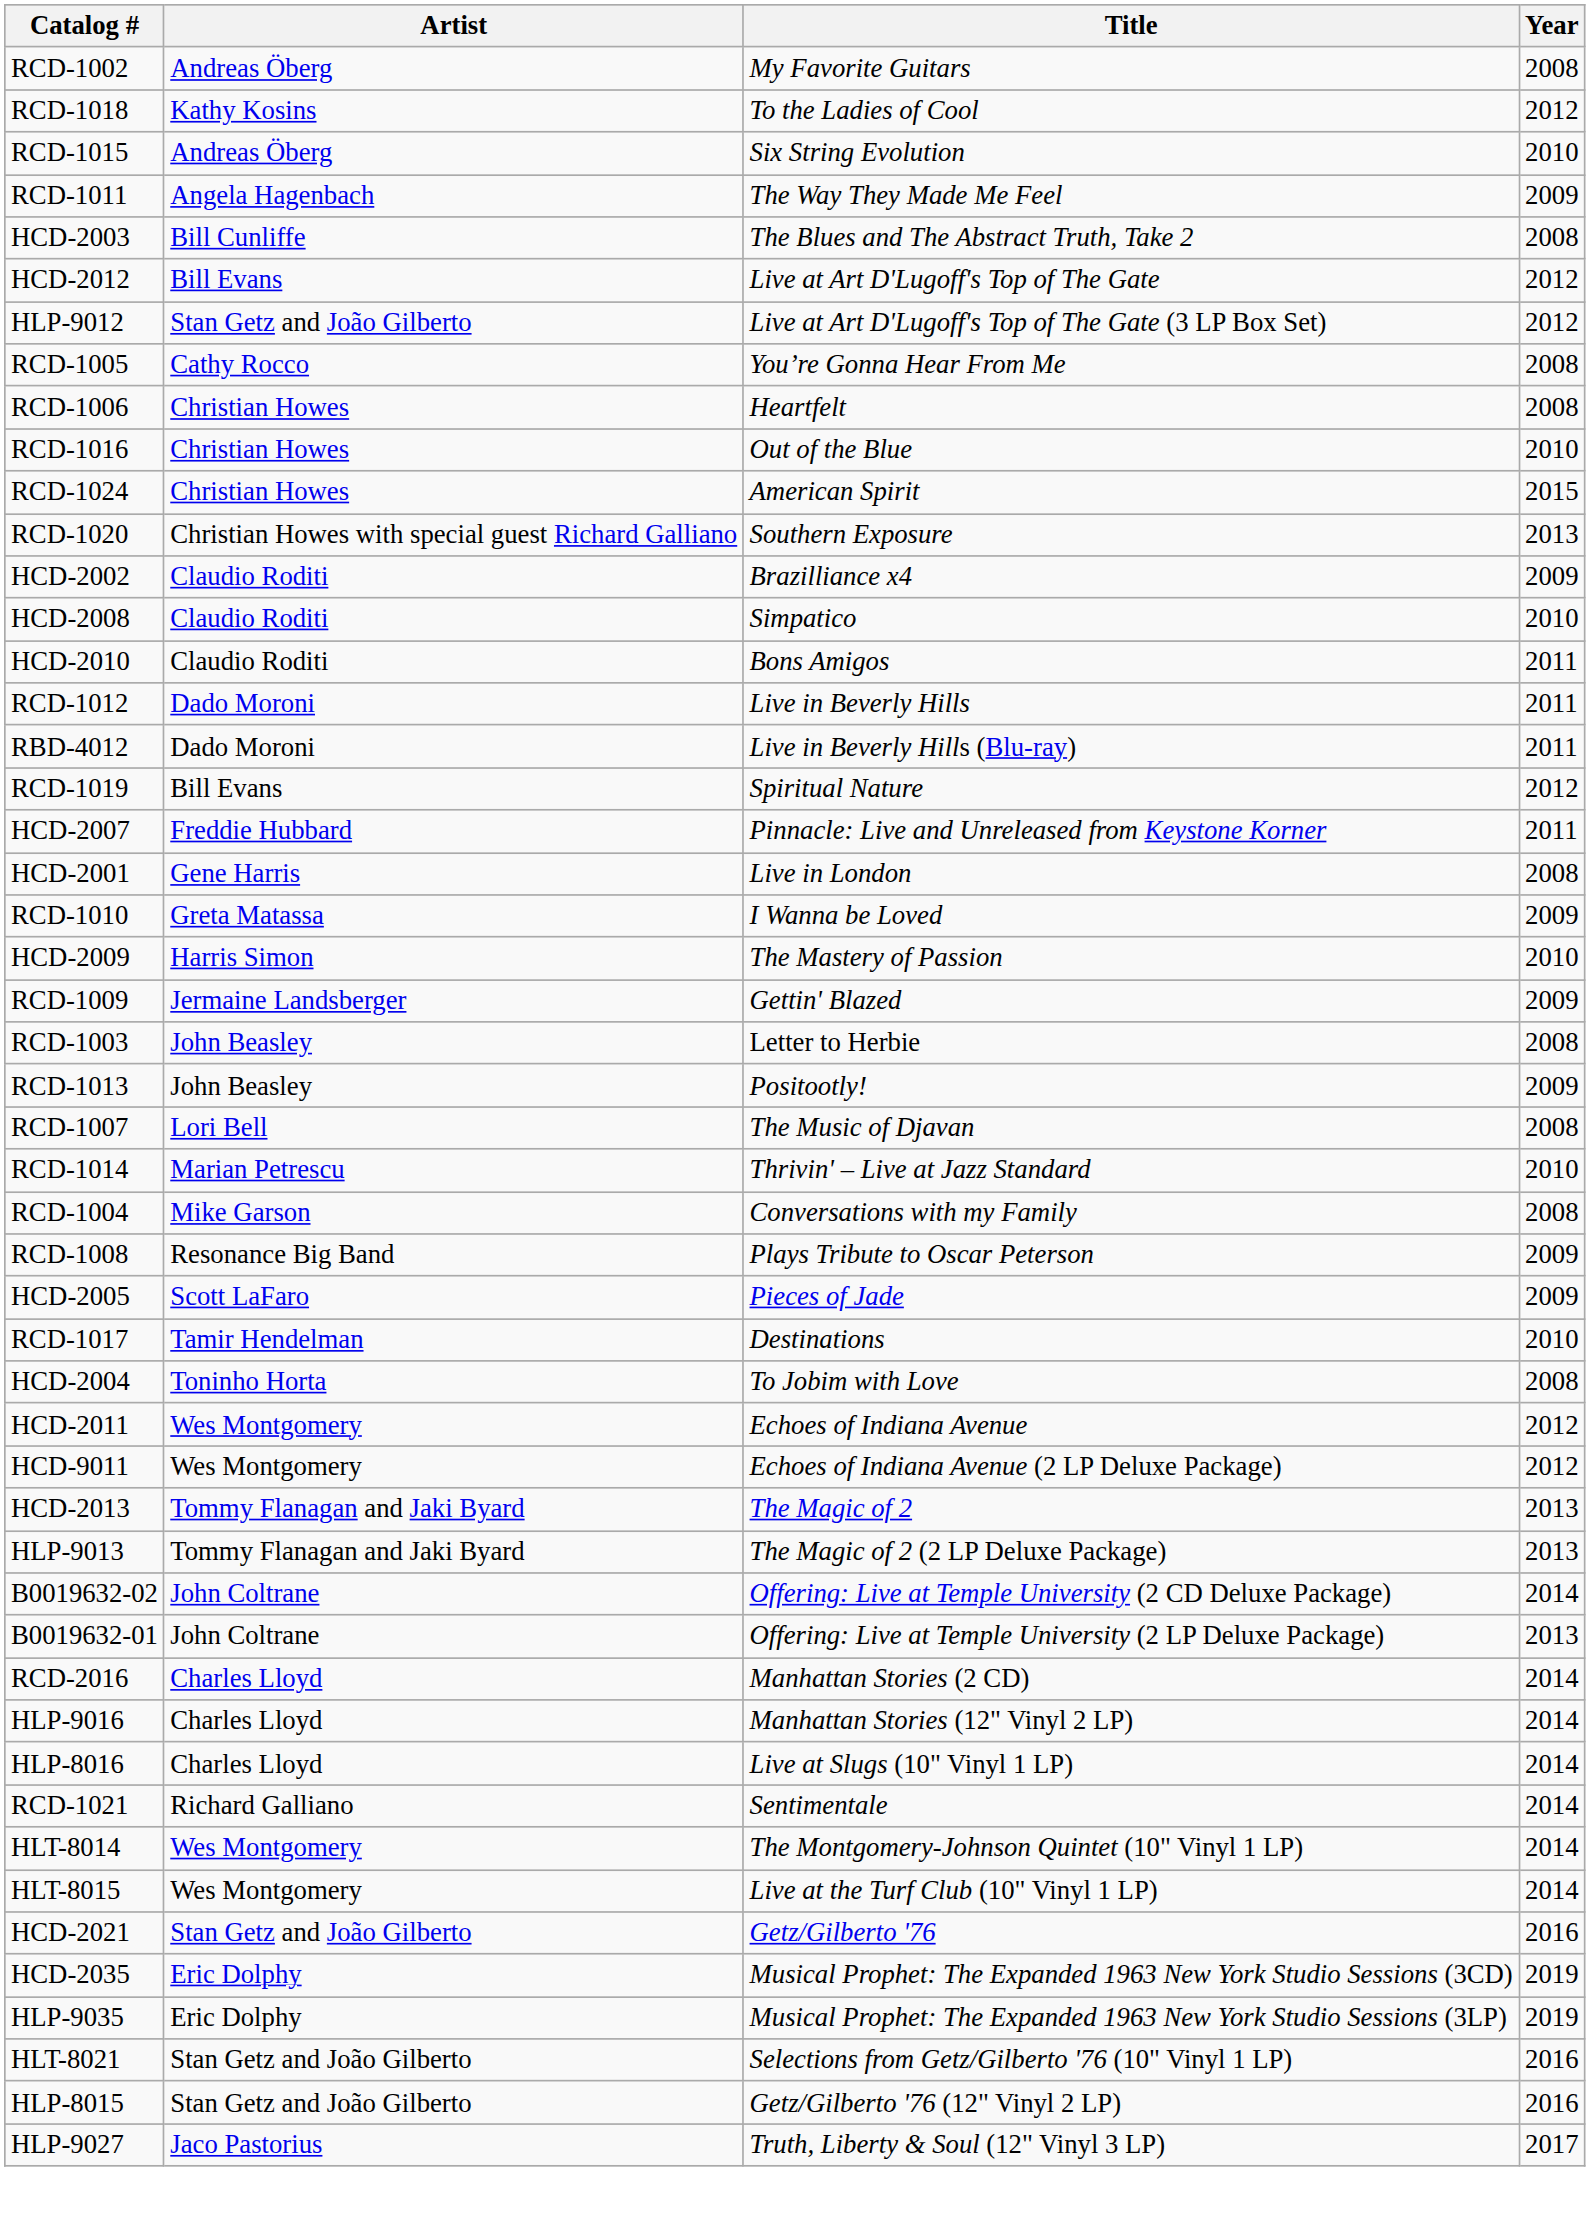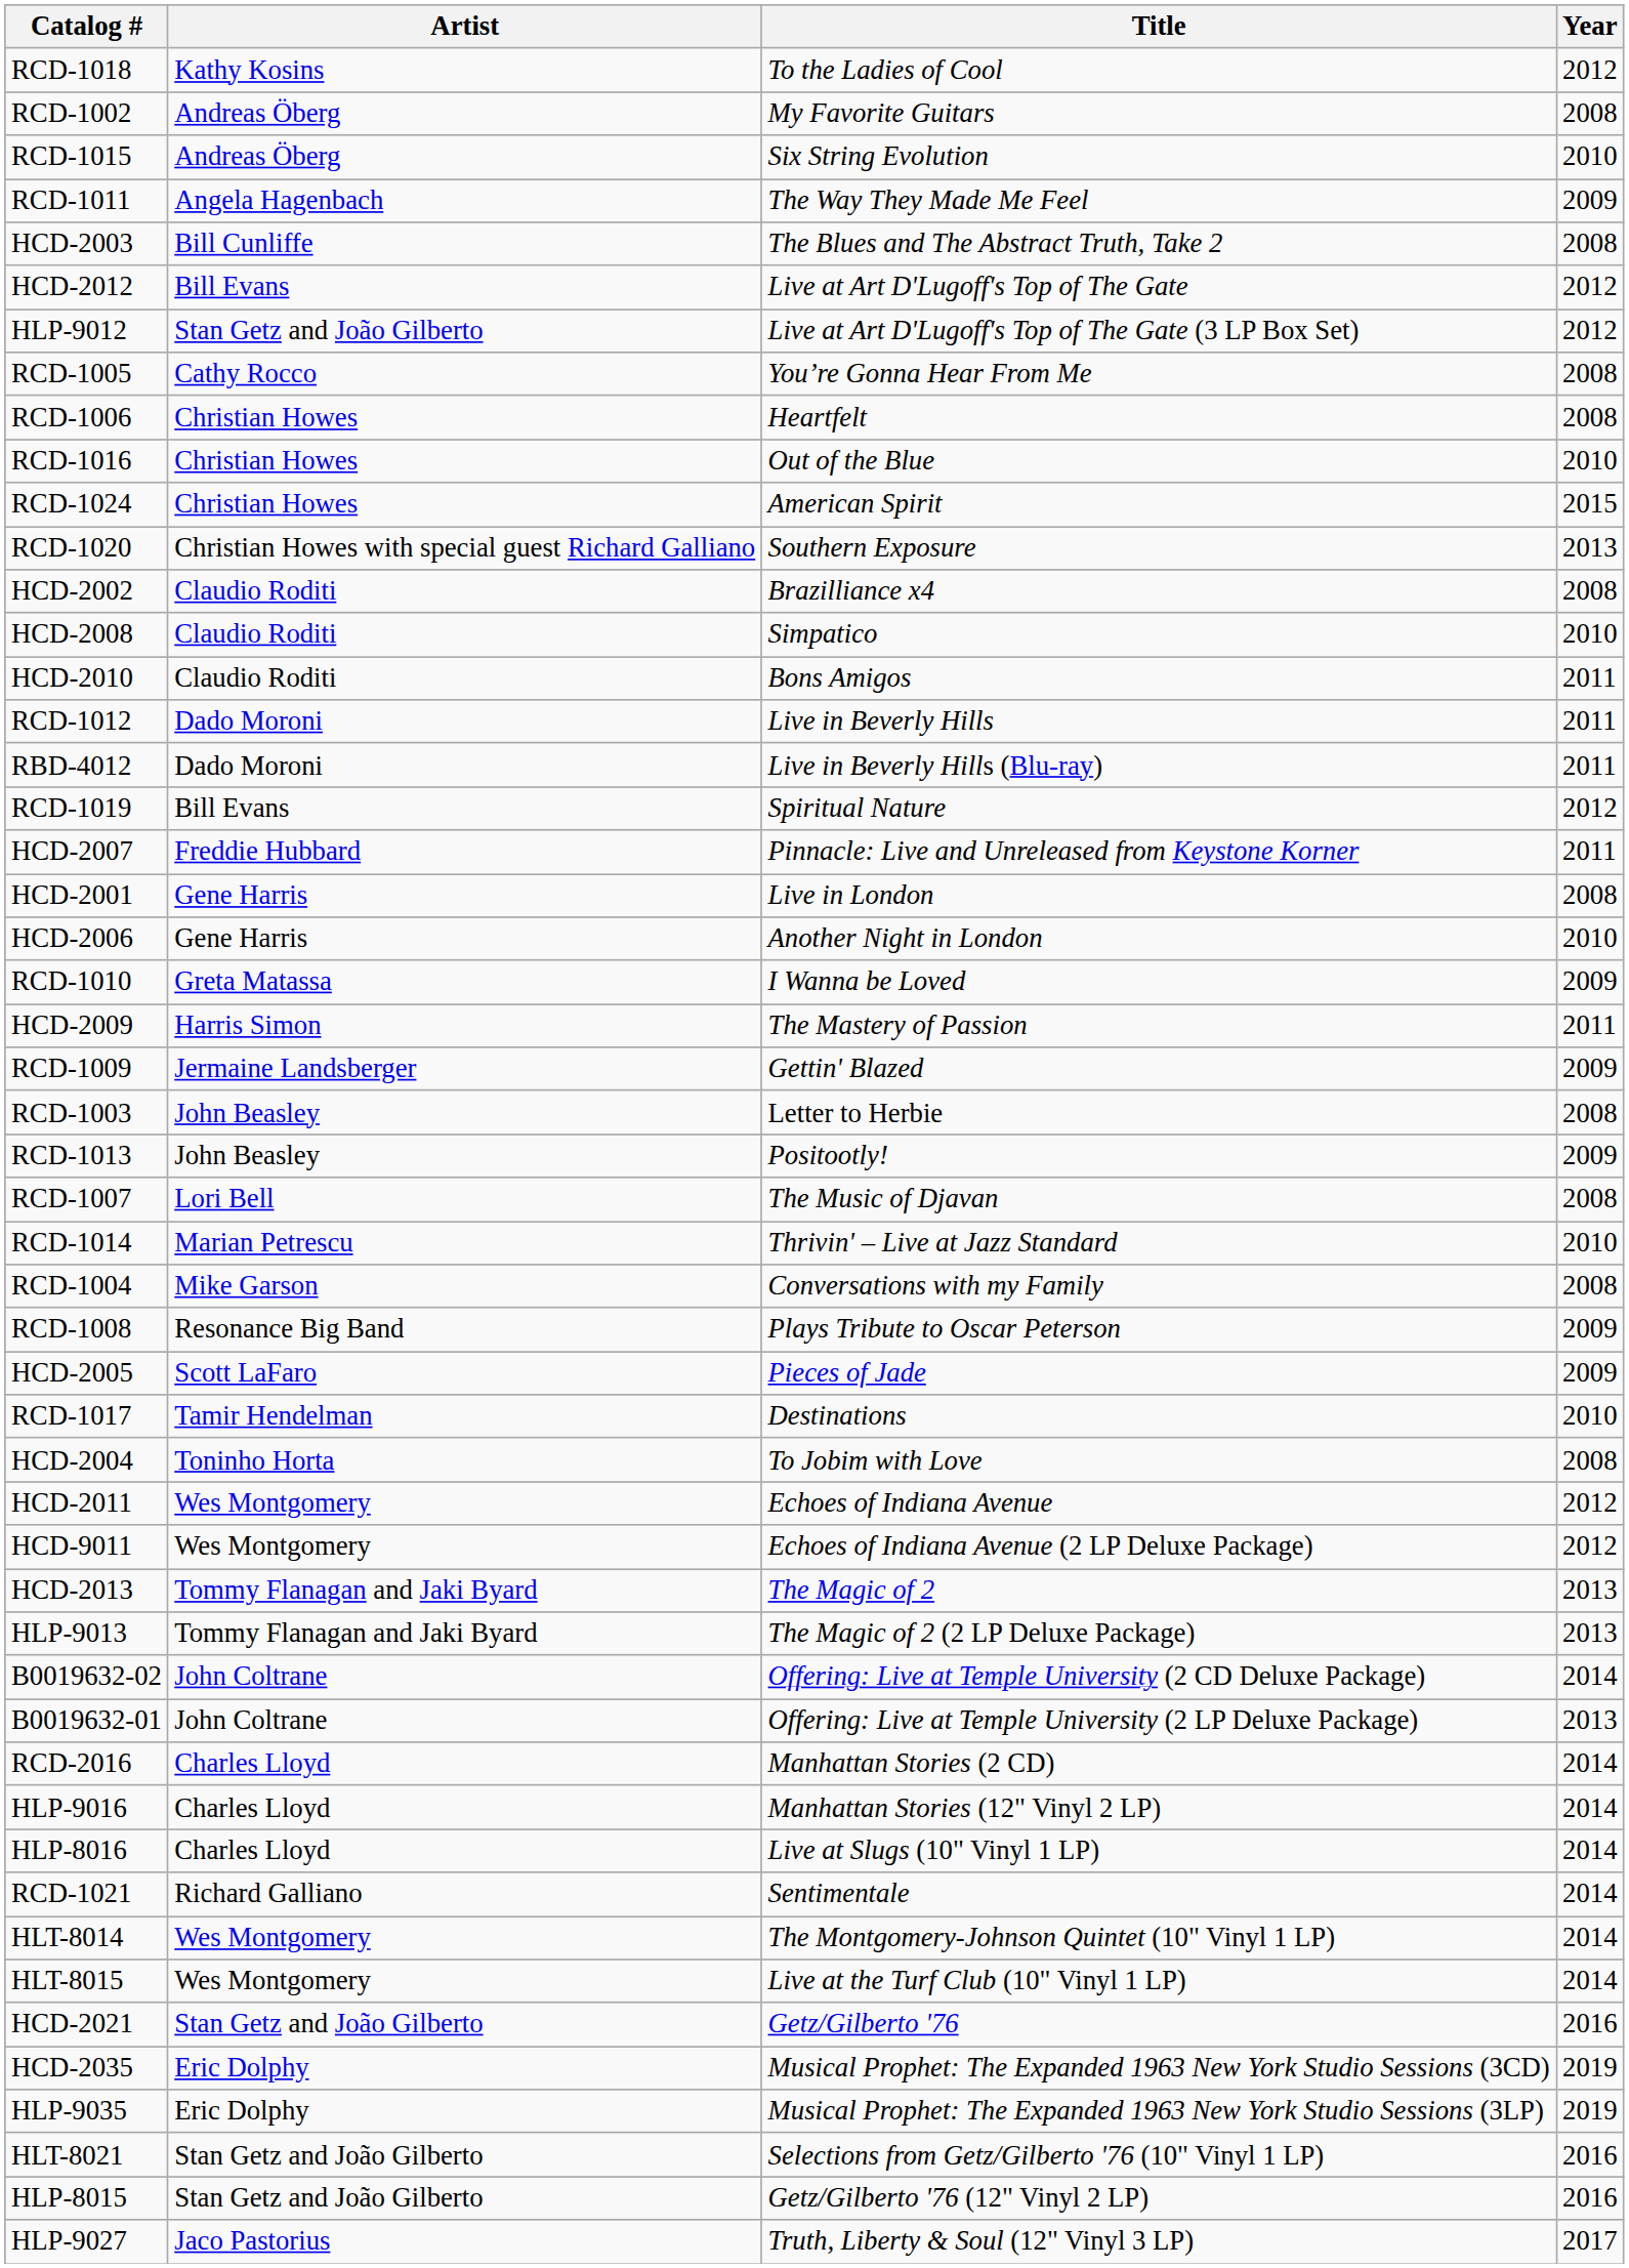 <table class="wikitable sortable">
 <tr>
 <th>Catalog #</th>
 <th>Artist</th>
 <th>Title</th>
 <th>Year</th>
 </tr>
 <tr>
+<td>RCD-1018</td>
+<td><a href='#'>Kathy Kosins</a></td>
+<td><em>To the Ladies of Cool</em></td>
+<td>2012</td>
+</tr>
+<tr>
 <td>RCD-1002</td>
 <td><a href='#'>Andreas Öberg</a></td>
 <td><em>My Favorite Guitars</em></td>
 <td>2008</td>
-</tr>
-<tr>
-<td>RCD-1018</td>
-<td><a href='#'>Kathy Kosins</a></td>
-<td><em>To the Ladies of Cool</em></td>
-<td>2012</td>
 </tr>
 <tr>
 <td>RCD-1015</td>
 <td><a href='#'>Andreas Öberg</a></td>
 <td><em>Six String Evolution</em></td>
 <td>2010</td>
 </tr>
 <tr>
 <td>RCD-1011</td>
 <td><a href='#'>Angela Hagenbach</a></td>
 <td><em>The Way They Made Me Feel</em></td>
 <td>2009</td>
 </tr>
 <tr>
 <td>HCD-2003</td>
 <td><a href='#'>Bill Cunliffe</a></td>
 <td><em>The Blues and The Abstract Truth, Take 2</em></td>
 <td>2008</td>
 </tr>
 <tr>
 <td>HCD-2012</td>
 <td><a href='#'>Bill Evans</a></td>
 <td><em>Live at Art D'Lugoff's Top of The Gate</em></td>
 <td>2012</td>
 </tr>
 <tr>
 <td>HLP-9012</td>
 <td><a href='#'>Stan Getz</a> and <a href='#'>João Gilberto</a></td>
 <td><em>Live at Art D'Lugoff's Top of The Gate</em> (3 LP Box Set)</td>
 <td>2012</td>
 </tr>
 <tr>
 <td>RCD-1005</td>
 <td><a href='#'>Cathy Rocco</a></td>
 <td><em>You’re Gonna Hear From Me</em></td>
 <td>2008</td>
 </tr>
 <tr>
 <td>RCD-1006</td>
 <td><a href='#'>Christian Howes</a></td>
 <td><em>Heartfelt</em></td>
 <td>2008</td>
 </tr>
 <tr>
 <td>RCD-1016</td>
 <td><a href='#'>Christian Howes</a></td>
 <td><em>Out of the Blue</em></td>
 <td>2010</td>
 </tr>
 <tr>
 <td>RCD-1024</td>
 <td><a href='#'>Christian Howes</a></td>
 <td><em>American Spirit</em></td>
 <td>2015</td>
 </tr>
 <tr>
 <td>RCD-1020</td>
 <td>Christian Howes with special guest <a href='#'>Richard Galliano</a></td>
 <td><em>Southern Exposure</em></td>
 <td>2013</td>
 </tr>
 <tr>
 <td>HCD-2002</td>
 <td><a href='#'>Claudio Roditi</a></td>
 <td><em>Brazilliance x4</em></td>
-<td>2009</td>
+<td>2008</td>
 </tr>
 <tr>
 <td>HCD-2008</td>
 <td><a href='#'>Claudio Roditi</a></td>
 <td><em>Simpatico</em></td>
 <td>2010</td>
 </tr>
 <tr>
 <td>HCD-2010</td>
 <td>Claudio Roditi</td>
 <td><em>Bons Amigos</em></td>
 <td>2011</td>
 </tr>
 <tr>
 <td>RCD-1012</td>
 <td><a href='#'>Dado Moroni</a></td>
 <td><em>Live in Beverly Hills</em></td>
 <td>2011</td>
 </tr>
 <tr>
 <td>RBD-4012</td>
 <td>Dado Moroni</td>
 <td><em>Live in Beverly Hill</em>s (<a href='#'>Blu-ray</a>)</td>
 <td>2011</td>
 </tr>
 <tr>
 <td>RCD-1019</td>
 <td>Bill Evans</td>
 <td><em>Spiritual Nature</em></td>
 <td>2012</td>
 </tr>
 <tr>
 <td>HCD-2007</td>
 <td><a href='#'>Freddie Hubbard</a></td>
 <td><em>Pinnacle: Live and Unreleased from <a href='#'>Keystone Korner</a></em></td>
 <td>2011</td>
 </tr>
 <tr>
 <td>HCD-2001</td>
 <td><a href='#'>Gene Harris</a></td>
 <td><em>Live in London</em></td>
 <td>2008</td>
 </tr>
 <tr>
+<td>HCD-2006</td>
+<td>Gene Harris</td>
+<td><em>Another Night in London</em></td>
+<td>2010</td>
+</tr>
+<tr>
 <td>RCD-1010</td>
 <td><a href='#'>Greta Matassa</a></td>
 <td><em>I Wanna be Loved</em></td>
 <td>2009</td>
 </tr>
 <tr>
 <td>HCD-2009</td>
 <td><a href='#'>Harris Simon</a></td>
 <td><em>The Mastery of Passion</em></td>
-<td>2010</td>
+<td>2011</td>
 </tr>
 <tr>
 <td>RCD-1009</td>
 <td><a href='#'>Jermaine Landsberger</a></td>
 <td><em>Gettin' Blazed</em></td>
 <td>2009</td>
 </tr>
 <tr>
 <td>RCD-1003</td>
 <td><a href='#'>John Beasley</a></td>
 <td>Letter to Herbie</td>
 <td>2008</td>
 </tr>
 <tr>
 <td>RCD-1013</td>
 <td>John Beasley</td>
 <td><em>Positootly!</em></td>
 <td>2009</td>
 </tr>
 <tr>
 <td>RCD-1007</td>
 <td><a href='#'>Lori Bell</a></td>
 <td><em>The Music of Djavan</em></td>
 <td>2008</td>
 </tr>
 <tr>
 <td>RCD-1014</td>
 <td><a href='#'>Marian Petrescu</a></td>
 <td><em>Thrivin' – Live at Jazz Standard</em></td>
 <td>2010</td>
 </tr>
 <tr>
 <td>RCD-1004</td>
 <td><a href='#'>Mike Garson</a></td>
 <td><em>Conversations with my Family</em></td>
 <td>2008</td>
 </tr>
 <tr>
 <td>RCD-1008</td>
 <td>Resonance Big Band</td>
 <td><em>Plays Tribute to Oscar Peterson</em></td>
 <td>2009</td>
 </tr>
 <tr>
 <td>HCD-2005</td>
 <td><a href='#'>Scott LaFaro</a></td>
 <td><em><a href='#'>Pieces of Jade</a></em></td>
 <td>2009</td>
 </tr>
 <tr>
 <td>RCD-1017</td>
 <td><a href='#'>Tamir Hendelman</a></td>
 <td><em>Destinations</em></td>
 <td>2010</td>
 </tr>
 <tr>
 <td>HCD-2004</td>
 <td><a href='#'>Toninho Horta</a></td>
 <td><em>To Jobim with Love</em></td>
 <td>2008</td>
 </tr>
 <tr>
 <td>HCD-2011</td>
 <td><a href='#'>Wes Montgomery</a></td>
 <td><em>Echoes of Indiana Avenue</em></td>
 <td>2012</td>
 </tr>
 <tr>
 <td>HCD-9011</td>
 <td>Wes Montgomery</td>
 <td><em>Echoes of Indiana Avenue</em> (2 LP Deluxe Package)</td>
 <td>2012</td>
 </tr>
 <tr>
 <td>HCD-2013</td>
 <td><a href='#'>Tommy Flanagan</a> and <a href='#'>Jaki Byard</a></td>
 <td><em><a href='#'>The Magic of 2</a></em></td>
 <td>2013</td>
 </tr>
 <tr>
 <td>HLP-9013</td>
 <td>Tommy Flanagan and Jaki Byard</td>
 <td><em>The Magic of 2</em> (2 LP Deluxe Package)</td>
 <td>2013</td>
 </tr>
 <tr>
 <td>B0019632-02</td>
 <td><a href='#'>John Coltrane</a></td>
 <td><em><a href='#'>Offering: Live at Temple University</a></em> (2 CD Deluxe Package)</td>
 <td>2014</td>
 </tr>
 <tr>
 <td>B0019632-01</td>
 <td>John Coltrane</td>
 <td><em>Offering: Live at Temple University</em> (2 LP Deluxe Package)</td>
 <td>2013</td>
 </tr>
 <tr>
 <td>RCD-2016</td>
 <td><a href='#'>Charles Lloyd</a></td>
 <td><em>Manhattan Stories</em> (2 CD)</td>
 <td>2014</td>
 </tr>
 <tr>
 <td>HLP-9016</td>
 <td>Charles Lloyd</td>
 <td><em>Manhattan Stories</em> (12" Vinyl 2 LP)</td>
 <td>2014</td>
 </tr>
 <tr>
 <td>HLP-8016</td>
 <td>Charles Lloyd</td>
 <td><em>Live at Slugs</em> (10" Vinyl 1 LP)</td>
 <td>2014</td>
 </tr>
 <tr>
 <td>RCD-1021</td>
 <td>Richard Galliano</td>
 <td><em>Sentimentale</em></td>
 <td>2014</td>
 </tr>
 <tr>
 <td>HLT-8014</td>
 <td><a href='#'>Wes Montgomery</a></td>
 <td><em>The Montgomery-Johnson Quintet</em> (10" Vinyl 1 LP)</td>
 <td>2014</td>
 </tr>
 <tr>
 <td>HLT-8015</td>
 <td>Wes Montgomery</td>
 <td><em>Live at the Turf Club</em> (10" Vinyl 1 LP)</td>
 <td>2014</td>
 </tr>
 <tr>
 <td>HCD-2021</td>
 <td><a href='#'>Stan Getz</a> and <a href='#'>João Gilberto</a></td>
 <td><em><a href='#'>Getz/Gilberto '76</a></em></td>
 <td>2016</td>
 </tr>
 <tr>
 <td>HCD-2035</td>
 <td><a href='#'>Eric Dolphy</a></td>
 <td><em>Musical Prophet: The Expanded 1963 New York Studio Sessions</em>  (3CD)</td>
 <td>2019</td>
 </tr>
 <tr>
 <td>HLP-9035</td>
 <td>Eric Dolphy</td>
 <td><em>Musical Prophet: The Expanded 1963 New York Studio Sessions</em>  (3LP)</td>
 <td>2019</td>
 </tr>
 <tr>
 <td>HLT-8021</td>
 <td>Stan Getz and João Gilberto</td>
 <td><em>Selections from Getz/Gilberto '76</em> (10" Vinyl 1 LP)</td>
 <td>2016</td>
 </tr>
 <tr>
 <td>HLP-8015</td>
 <td>Stan Getz and João Gilberto</td>
 <td><em>Getz/Gilberto '76</em> (12" Vinyl 2 LP)</td>
 <td>2016</td>
 </tr>
 <tr>
 <td>HLP-9027</td>
 <td><a href='#'>Jaco Pastorius</a></td>
 <td><em>Truth, Liberty & Soul</em> (12" Vinyl 3 LP)</td>
 <td>2017</td>
 </tr>
 </table>
